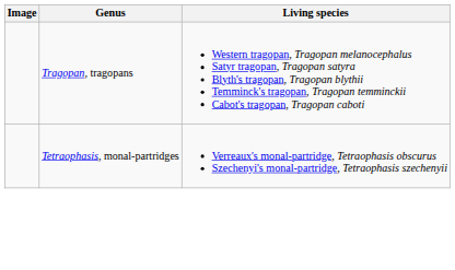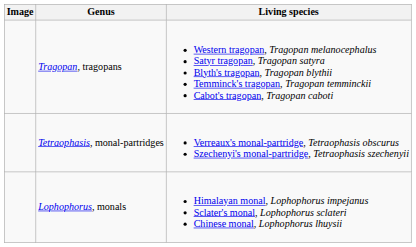 <table class="wikitable">
 <tr>
 <th>Image</th>
 <th>Genus</th>
 <th>Living species</th>
 </tr>
 <tr>
 <td></td>
 <td><em><a href='#'>Tragopan</a></em>, tragopans</td>
 <td><br><ul><li><a href='#'>Western tragopan</a>, <em>Tragopan melanocephalus</em></li><li><a href='#'>Satyr tragopan</a>, <em>Tragopan satyra</em></li><li><a href='#'>Blyth's tragopan</a>, <em>Tragopan blythii</em></li><li><a href='#'>Temminck's tragopan</a>, <em>Tragopan temminckii</em></li><li><a href='#'>Cabot's tragopan</a>, <em>Tragopan caboti</em></li></ul></td>
 </tr>
 <tr>
 <td></td>
 <td><em><a href='#'>Tetraophasis</a></em>, monal-partridges</td>
 <td><br><ul><li><a href='#'>Verreaux's monal-partridge</a>, <em>Tetraophasis obscurus</em></li><li><a href='#'>Szechenyi's monal-partridge</a>, <em>Tetraophasis szechenyii</em></li></ul></td>
 </tr>
+<tr>
+<td></td>
+<td><em><a href='#'>Lophophorus</a>,</em> monals</td>
+<td><br><ul><li><a href='#'>Himalayan monal</a>, <em>Lophophorus impejanus</em></li><li><a href='#'>Sclater's monal</a>, <em>Lophophorus sclateri</em></li><li><a href='#'>Chinese monal</a>, <em>Lophophorus lhuysii</em></li></ul></td>
+</tr>
 </table>
